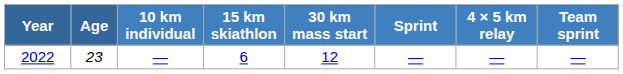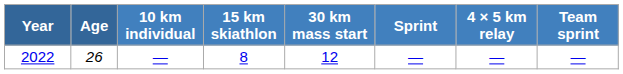 <table class="wikitable" style="font-size:95%; text-align:center; border:grey solid 1px; border-collapse:collapse; background:#ffffff;">
 <tr>
 <th style="background-color:#369; color:white; width:60px;"> Year </th>
 <th style="background-color:#369; color:white; width:40px;"> Age </th>
 <th style="background-color:#4180be; color:white; width:75px;"> 10 km <br> individual </th>
 <th style="background-color:#4180be; color:white; width:75px;"> 15 km <br> skiathlon </th>
 <th style="background-color:#4180be; color:white; width:75px;"> 30 km <br> mass start </th>
 <th style="background-color:#4180be; color:white; width:75px;"> Sprint </th>
 <th style="background-color:#4180be; color:white; width:75px;"> 4 × 5 km <br> relay </th>
 <th style="background-color:#4180be; color:white; width:75px;"> Team <br> sprint </th>
 </tr>
 <tr>
 <td><a href='#'>2022</a></td>
-<td><em>23</em></td>
+<td><em>26</em></td>
 <td><a href='#'>—</a></td>
-<td><a href='#'>6</a></td>
+<td><a href='#'>8</a></td>
 <td><a href='#'>12</a></td>
 <td><a href='#'>—</a></td>
 <td><a href='#'>—</a></td>
 <td><a href='#'>—</a></td>
 </tr>
 </table>
